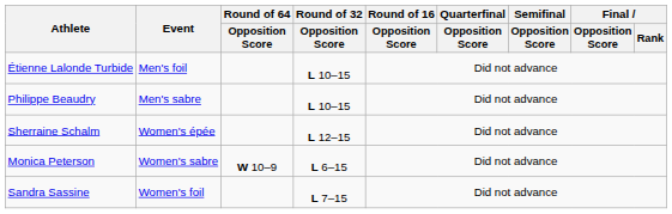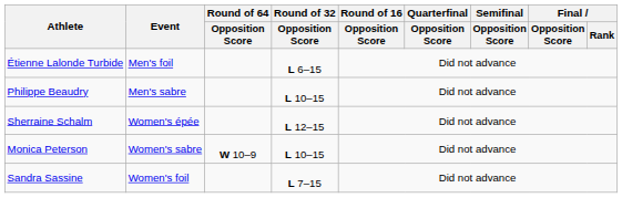 <table class="wikitable" style="font-size:90%">
 <tr>
 <th rowspan=2>Athlete</th>
 <th rowspan=2>Event</th>
 <th>Round of 64</th>
 <th>Round of 32</th>
 <th>Round of 16</th>
 <th>Quarterfinal</th>
 <th>Semifinal</th>
 <th colspan=2>Final / </th>
 </tr>
 <tr style="font-size:95%">
 <th>Opposition <br> Score</th>
 <th>Opposition <br> Score</th>
 <th>Opposition <br> Score</th>
 <th>Opposition <br> Score</th>
 <th>Opposition <br> Score</th>
 <th>Opposition <br> Score</th>
 <th>Rank</th>
 </tr>
 <tr align=center>
 <td align=left><a href='#'>Étienne Lalonde Turbide</a></td>
 <td align=left><a href='#'>Men's foil</a></td>
 <td></td>
-<td><br><strong>L</strong> 10–15</td>
+<td><br><strong>L</strong> 6–15</td>
 <td colspan=5>Did not advance</td>
 </tr>
 <tr align=center>
 <td align=left><a href='#'>Philippe Beaudry</a></td>
 <td align=left><a href='#'>Men's sabre</a></td>
 <td></td>
 <td><br><strong>L</strong> 10–15</td>
 <td colspan=5>Did not advance</td>
 </tr>
 <tr align=center>
 <td align=left><a href='#'>Sherraine Schalm</a></td>
 <td align=left><a href='#'>Women's épée</a></td>
 <td></td>
 <td><br><strong>L</strong> 12–15</td>
 <td colspan=5>Did not advance</td>
 </tr>
 <tr align=center>
 <td align=left><a href='#'>Monica Peterson</a></td>
 <td align=left><a href='#'>Women's sabre</a></td>
 <td><br><strong>W</strong> 10–9</td>
-<td><br><strong>L</strong> 6–15</td>
+<td><br><strong>L</strong> 10–15</td>
 <td colspan=5>Did not advance</td>
 </tr>
 <tr align=center>
 <td align=left><a href='#'>Sandra Sassine</a></td>
 <td align=left><a href='#'>Women's foil</a></td>
 <td></td>
 <td><br><strong>L</strong> 7–15</td>
 <td colspan=5>Did not advance</td>
 </tr>
 </table>
